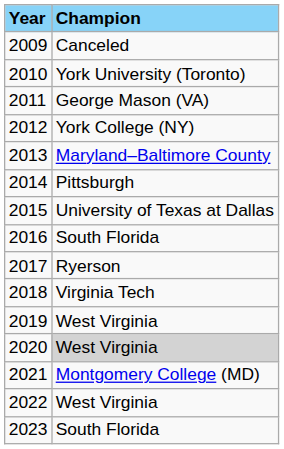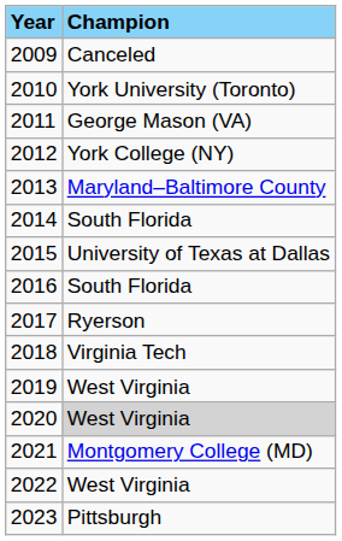 <table class="wikitable" style="font-size:85%;">
 <tr ! style="background-color: #87D3F8;">
 <td><strong>Year</strong></td>
 <td><strong>Champion</strong></td>
 </tr>
 <tr --->
 <td>2009</td>
 <td>Canceled</td>
 </tr>
 <tr --->
 <td>2010</td>
 <td>York University (Toronto)</td>
 </tr>
 <tr --->
 <td>2011</td>
 <td>George Mason (VA)</td>
 </tr>
 <tr --->
 <td>2012</td>
 <td>York College (NY)</td>
 </tr>
 <tr --->
 <td>2013</td>
 <td><a href='#'>Maryland–Baltimore County</a></td>
 </tr>
 <tr --->
 <td>2014</td>
-<td>Pittsburgh</td>
+<td>South Florida</td>
 </tr>
 <tr --->
 <td>2015</td>
 <td>University of Texas at Dallas</td>
 </tr>
 <tr --->
 <td>2016</td>
 <td>South Florida</td>
 </tr>
 <tr>
 <td>2017</td>
 <td>Ryerson</td>
 </tr>
 <tr>
 <td>2018</td>
 <td>Virginia Tech</td>
 </tr>
 <tr>
 <td>2019</td>
 <td>West Virginia</td>
 </tr>
 <tr --->
 <td>2020</td>
 <td style="background: lightgrey;">West Virginia</td>
 </tr>
 <tr>
 <td>2021</td>
 <td><a href='#'>Montgomery College</a> (MD)</td>
 </tr>
 <tr>
 <td>2022</td>
 <td>West Virginia</td>
 </tr>
 <tr>
 <td>2023</td>
-<td>South Florida</td>
+<td>Pittsburgh</td>
 </tr>
 </table>
